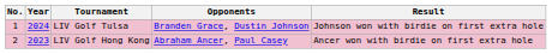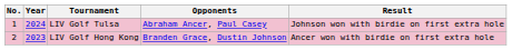 <table class="wikitable" style="font-size:95%;">
 <tr>
 <th>No.</th>
 <th>Year</th>
 <th>Tournament</th>
 <th>Opponents</th>
 <th>Result</th>
 </tr>
 <tr style="background:#F2C1D1;">
 <td align=center>1</td>
 <td><a href='#'>2024</a></td>
 <td>LIV Golf Tulsa</td>
-<td> <a href='#'>Branden Grace</a>,  <a href='#'>Dustin Johnson</a></td>
+<td> <a href='#'>Abraham Ancer</a>,  <a href='#'>Paul Casey</a></td>
 <td>Johnson won with birdie on first extra hole</td>
 </tr>
 <tr style="background:#F2C1D1;">
 <td align=center>2</td>
 <td><a href='#'>2023</a></td>
 <td>LIV Golf Hong Kong</td>
-<td> <a href='#'>Abraham Ancer</a>,  <a href='#'>Paul Casey</a></td>
+<td> <a href='#'>Branden Grace</a>,  <a href='#'>Dustin Johnson</a></td>
 <td>Ancer won with birdie on first extra hole</td>
 </tr>
 </table>
